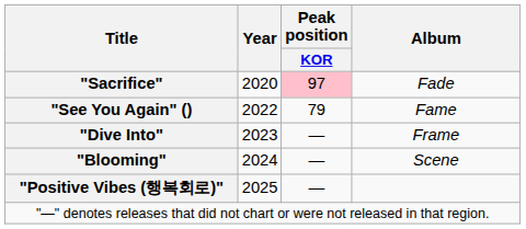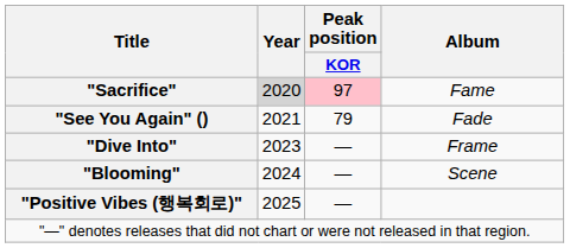 <table class="wikitable plainrowheaders" style="text-align:center">
 <tr>
 <th scope="col" rowspan="2" style="width:14em">Title</th>
 <th scope="col" rowspan="2" style="width:2em">Year</th>
 <th scope="col">Peak position</th>
 <th scope="col" rowspan="2" style="width:10em">Album</th>
 </tr>
 <tr>
 <th scope="col" style="width:3em;font-size:90%"><a href='#'>KOR</a><br></th>
 </tr>
 <tr>
 <th scope="row">"Sacrifice"</th>
-<td>2020</td>
+<td style="background: lightgrey;">2020</td>
 <td style="background: pink;">97</td>
-<td><em>Fade</em></td>
+<td><em>Fame</em></td>
 </tr>
 <tr>
 <th scope="row">"See You Again" ()</th>
-<td>2022</td>
+<td>2021</td>
 <td>79</td>
-<td><em>Fame</em></td>
+<td><em>Fade</em></td>
 </tr>
 <tr>
 <th scope="row">"Dive Into"</th>
 <td>2023</td>
 <td>—</td>
 <td><em>Frame</em></td>
 </tr>
 <tr>
 <th scope="row">"Blooming"</th>
 <td>2024</td>
 <td>—</td>
 <td><em>Scene</em></td>
 </tr>
 <tr>
 <th scope="row">"Positive Vibes (행복회로)"</th>
 <td>2025</td>
 <td>—</td>
 <td></td>
 </tr>
 <tr>
 <td colspan="6" style="font-size:85%">"—" denotes releases that did not chart or were not released in that region.</td>
 </tr>
 </table>
